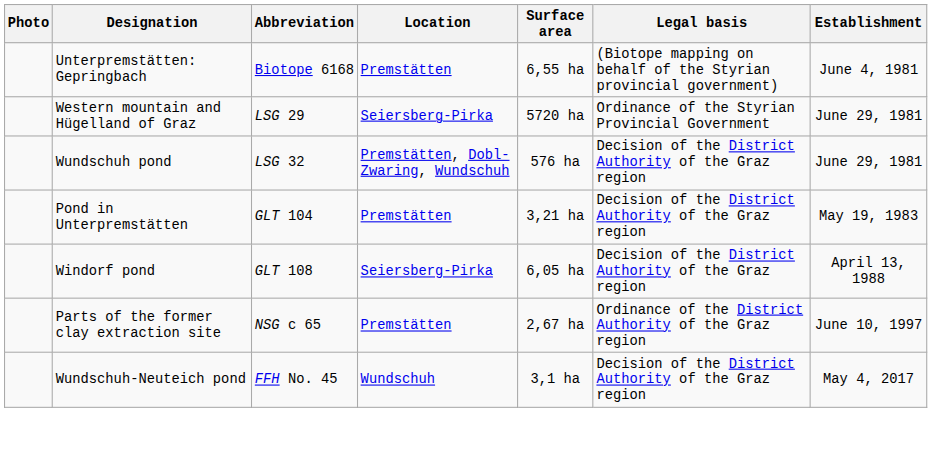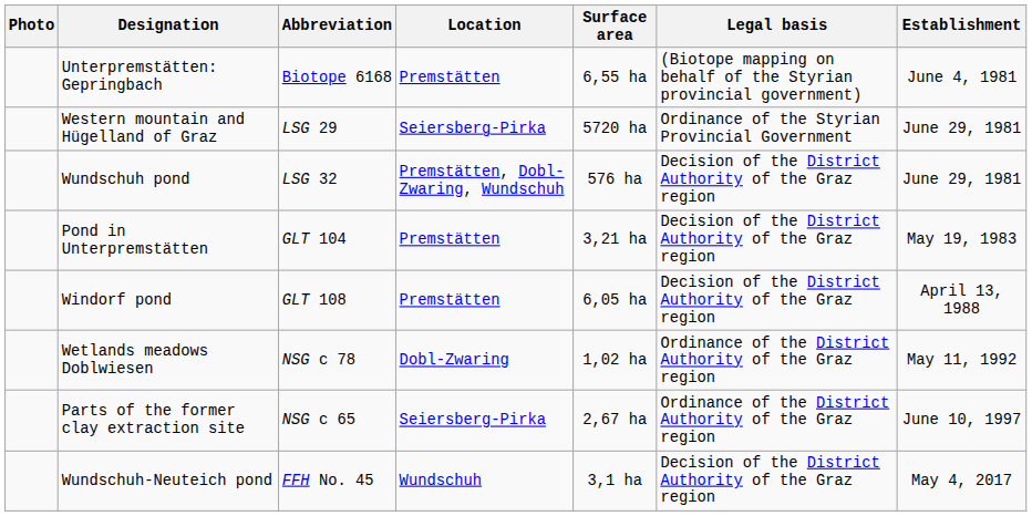 <table class="wikitable sortable">
 <tr>
 <th class="unsortable">Photo</th>
 <th>Designation</th>
 <th>Abbreviation</th>
 <th>Location</th>
 <th data-sort-type="number">Surface area</th>
 <th>Legal basis</th>
 <th>Establishment</th>
 </tr>
 <tr>
 <td style="text-align:center"></td>
 <td>Unterpremstätten: Gepringbach</td>
 <td><a href='#'>Biotope</a> 6168</td>
 <td><a href='#'>Premstätten</a><br><small></small></td>
 <td style="text-align:center">6,55 ha</td>
 <td>(Biotope mapping on behalf of the Styrian provincial government)</td>
 <td style="text-align:center">June 4, 1981</td>
 </tr>
 <tr>
 <td style="text-align:center"></td>
 <td>Western mountain and Hügelland of Graz</td>
 <td><em>LSG</em> 29</td>
 <td><a href='#'>Seiersberg-Pirka</a><br><small></small></td>
 <td style="text-align:center">5720 ha</td>
 <td>Ordinance of the Styrian Provincial Government</td>
 <td style="text-align:center">June 29, 1981</td>
 </tr>
 <tr>
 <td style="text-align:center"></td>
 <td>Wundschuh pond</td>
 <td><em>LSG</em> 32</td>
 <td><a href='#'>Premstätten</a>, <a href='#'>Dobl-Zwaring</a>, <a href='#'>Wundschuh</a><br><small></small></td>
 <td style="text-align:center">576 ha</td>
 <td>Decision of the <a href='#'>District Authority</a> of the Graz region</td>
 <td style="text-align:center">June 29, 1981</td>
 </tr>
 <tr>
 <td style="text-align:center"></td>
 <td>Pond in Unterpremstätten</td>
 <td><em>GLT</em> 104</td>
 <td><a href='#'>Premstätten</a><br><small></small></td>
 <td style="text-align:center">3,21 ha</td>
 <td>Decision of the <a href='#'>District Authority</a> of the Graz region</td>
 <td style="text-align:center">May 19, 1983</td>
 </tr>
 <tr>
 <td style="text-align:center"></td>
 <td>Windorf pond</td>
 <td><em>GLT</em> 108</td>
-<td><a href='#'>Seiersberg-Pirka</a><br><small></small></td>
+<td><a href='#'>Premstätten</a><br><small></small></td>
 <td style="text-align:center">6,05 ha</td>
 <td>Decision of the <a href='#'>District Authority</a> of the Graz region</td>
 <td style="text-align:center">April 13, 1988</td>
 </tr>
 <tr>
 <td style="text-align:center"></td>
+<td>Wetlands meadows Doblwiesen</td>
+<td><em>NSG</em> c 78</td>
+<td><a href='#'>Dobl-Zwaring</a><br><small></small></td>
+<td style="text-align:center">1,02 ha</td>
+<td>Ordinance of the  <a href='#'>District Authority</a> of the Graz region</td>
+<td style="text-align:center">May 11, 1992</td>
+</tr>
+<tr>
+<td style="text-align:center"></td>
 <td>Parts of the former clay extraction site</td>
 <td><em>NSG</em> c 65</td>
-<td><a href='#'>Premstätten</a><br><small></small></td>
+<td><a href='#'>Seiersberg-Pirka</a><br><small></small></td>
 <td style="text-align:center">2,67 ha</td>
 <td>Ordinance of the  <a href='#'>District Authority</a> of the Graz region</td>
 <td style="text-align:center">June 10, 1997</td>
 </tr>
 <tr>
 <td style="text-align:center"></td>
 <td>Wundschuh-Neuteich pond</td>
 <td><a href='#'><em>FFH</em></a> No. 45</td>
 <td><a href='#'>Wundschuh</a><br><small></small></td>
 <td style="text-align:center">3,1 ha</td>
 <td>Decision of the <a href='#'>District Authority</a> of the Graz region</td>
 <td style="text-align:center">May 4, 2017</td>
 </tr>
 </table>
